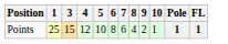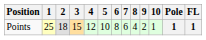 <table class="wikitable">
 <tr>
 <th>Position</th>
 <th>1</th>
+<th>2</th>
 <th>3</th>
 <th>4</th>
 <th>5</th>
 <th>6</th>
 <th>7</th>
 <th>8</th>
 <th>9</th>
 <th>10</th>
 <th>Pole</th>
 <th>FL</th>
 </tr>
 <tr>
 <td>Points</td>
 <td style="background:#ffffbf;">25</td>
+<td style="background:#dfdfdf;">18</td>
 <td style="background:#ffdf9f;">15</td>
 <td style="background:#dfffdf;">12</td>
 <td style="background:#dfffdf;">10</td>
 <td style="background:#dfffdf;">8</td>
 <td style="background:#dfffdf;">6</td>
 <td style="background:#dfffdf;">4</td>
 <td style="background:#dfffdf;">2</td>
 <td style="background:#dfffdf;">1</td>
 <th>1</th>
 <th>1</th>
 </tr>
 </table>
